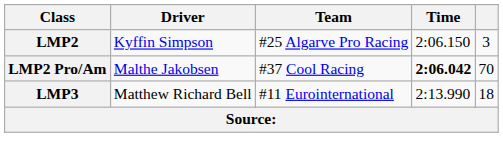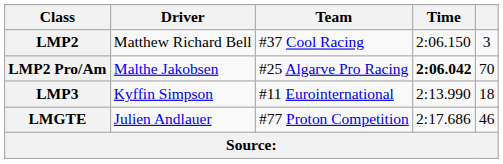 <table class="wikitable" style="font-size:85%;">
 <tr>
 <th>Class</th>
 <th>Driver</th>
 <th>Team</th>
 <th>Time</th>
 <th></th>
 </tr>
 <tr>
 <th>LMP2</th>
-<td> <a href='#'>Kyffin Simpson</a></td>
-<td> #25 <a href='#'>Algarve Pro Racing</a></td>
+<td> Matthew Richard Bell</td>
+<td> #37 <a href='#'>Cool Racing</a></td>
 <td>2:06.150</td>
 <td align="center">3</td>
 </tr>
 <tr>
 <th>LMP2 Pro/Am</th>
 <td> <a href='#'>Malthe Jakobsen</a></td>
-<td> #37 <a href='#'>Cool Racing</a></td>
+<td> #25 <a href='#'>Algarve Pro Racing</a></td>
 <td><strong>2:06.042</strong></td>
 <td align="center">70</td>
 </tr>
 <tr>
 <th>LMP3</th>
-<td> Matthew Richard Bell</td>
+<td> <a href='#'>Kyffin Simpson</a></td>
 <td> #11 <a href='#'>Eurointernational</a></td>
 <td>2:13.990</td>
 <td align="center">18</td>
 </tr>
 <tr>
+<th>LMGTE</th>
+<td> <a href='#'>Julien Andlauer</a></td>
+<td> #77 <a href='#'>Proton Competition</a></td>
+<td>2:17.686</td>
+<td align="center">46</td>
+</tr>
+<tr>
 <th colspan="5">Source:</th>
 </tr>
 </table>
